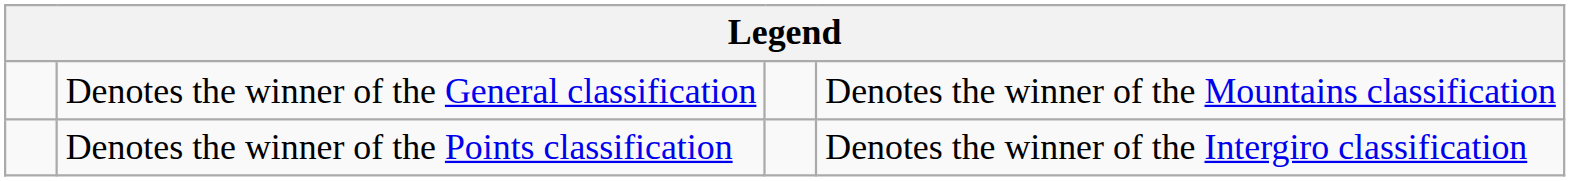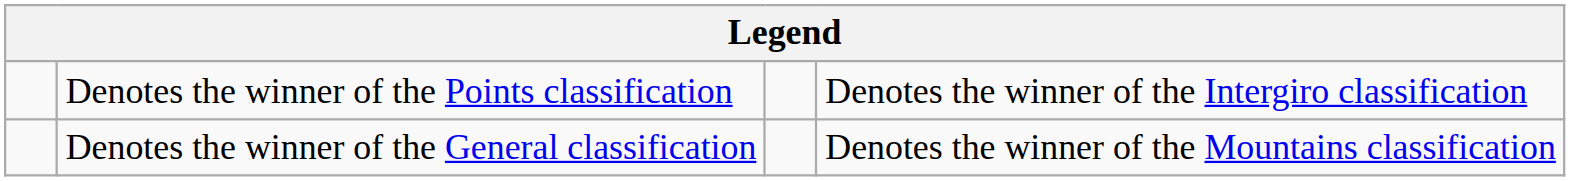 <table class="wikitable">
 <tr>
 <th colspan=4>Legend</th>
+</tr>
+<tr>
+<td>    </td>
+<td>Denotes the winner of the <a href='#'>Points classification</a></td>
+<td>    </td>
+<td>Denotes the winner of the <a href='#'>Intergiro classification</a></td>
 </tr>
 <tr>
 <td>    </td>
 <td>Denotes the winner of the <a href='#'>General classification</a></td>
 <td>    </td>
 <td>Denotes the winner of the <a href='#'>Mountains classification</a></td>
 </tr>
-<tr>
-<td>    </td>
-<td>Denotes the winner of the <a href='#'>Points classification</a></td>
-<td>    </td>
-<td>Denotes the winner of the <a href='#'>Intergiro classification</a></td>
-</tr>
 </table>
